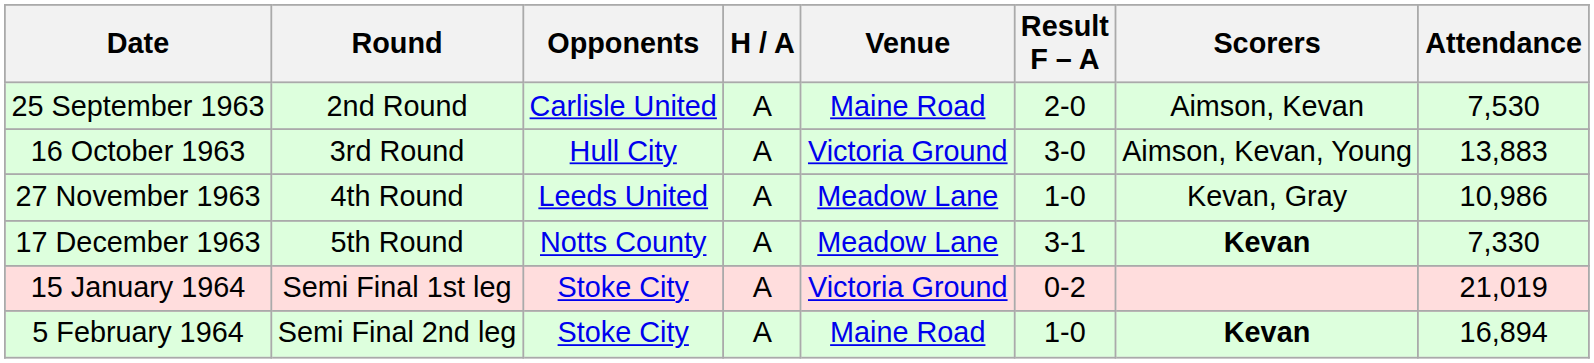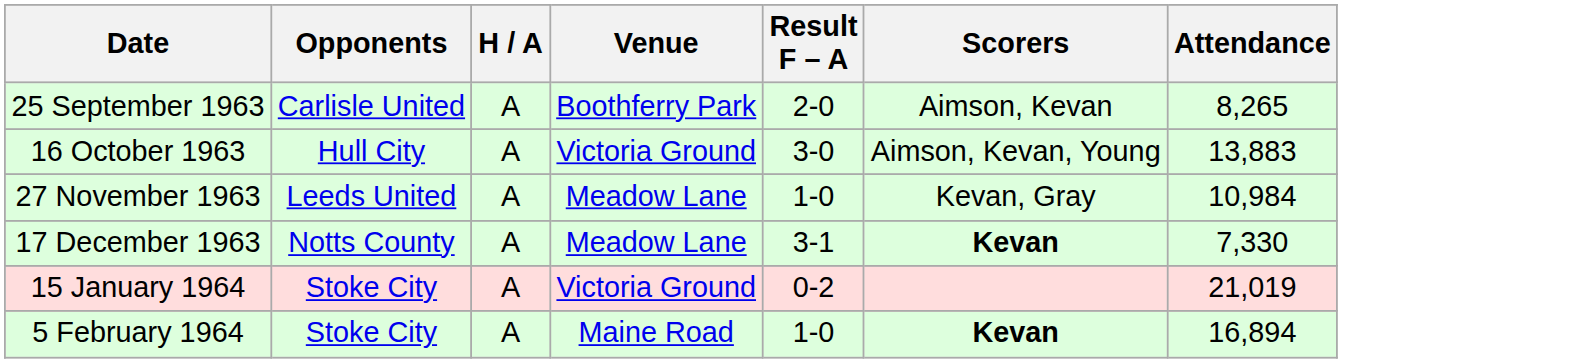 <table class="wikitable" style="text-align:center">
 <tr>
 <th>Date</th>
-<th>Round</th>
 <th>Opponents</th>
 <th>H / A</th>
 <th>Venue</th>
 <th>Result<br>F – A</th>
 <th>Scorers</th>
 <th>Attendance</th>
 </tr>
 <tr bgcolor="#ddffdd">
 <td>25 September 1963</td>
-<td>2nd Round</td>
 <td><a href='#'>Carlisle United</a></td>
 <td>A</td>
-<td><a href='#'>Maine Road</a></td>
+<td><a href='#'>Boothferry Park</a></td>
 <td>2-0</td>
 <td>Aimson, Kevan</td>
-<td>7,530</td>
+<td>8,265</td>
 </tr>
 <tr bgcolor="#ddffdd">
 <td>16 October 1963</td>
-<td>3rd Round</td>
 <td><a href='#'>Hull City</a></td>
 <td>A</td>
 <td><a href='#'>Victoria Ground</a></td>
 <td>3-0</td>
 <td>Aimson, Kevan, Young</td>
 <td>13,883</td>
 </tr>
 <tr bgcolor="#ddffdd">
 <td>27 November 1963</td>
-<td>4th Round</td>
 <td><a href='#'>Leeds United</a></td>
 <td>A</td>
 <td><a href='#'>Meadow Lane</a></td>
 <td>1-0</td>
 <td>Kevan, Gray</td>
-<td>10,986</td>
+<td>10,984</td>
 </tr>
 <tr bgcolor="#ddffdd">
 <td>17 December 1963</td>
-<td>5th Round</td>
 <td><a href='#'>Notts County</a></td>
 <td>A</td>
 <td><a href='#'>Meadow Lane</a></td>
 <td>3-1</td>
 <td><strong>Kevan</strong></td>
 <td>7,330</td>
 </tr>
 <tr bgcolor="#ffdddd">
 <td>15 January 1964</td>
-<td>Semi Final 1st leg</td>
 <td><a href='#'>Stoke City</a></td>
 <td>A</td>
 <td><a href='#'>Victoria Ground</a></td>
 <td>0-2</td>
 <td></td>
 <td>21,019</td>
 </tr>
 <tr bgcolor="#ddffdd">
 <td>5 February 1964</td>
-<td>Semi Final 2nd leg</td>
 <td><a href='#'>Stoke City</a></td>
 <td>A</td>
 <td><a href='#'>Maine Road</a></td>
 <td>1-0</td>
 <td><strong>Kevan</strong></td>
 <td>16,894</td>
 </tr>
 </table>
